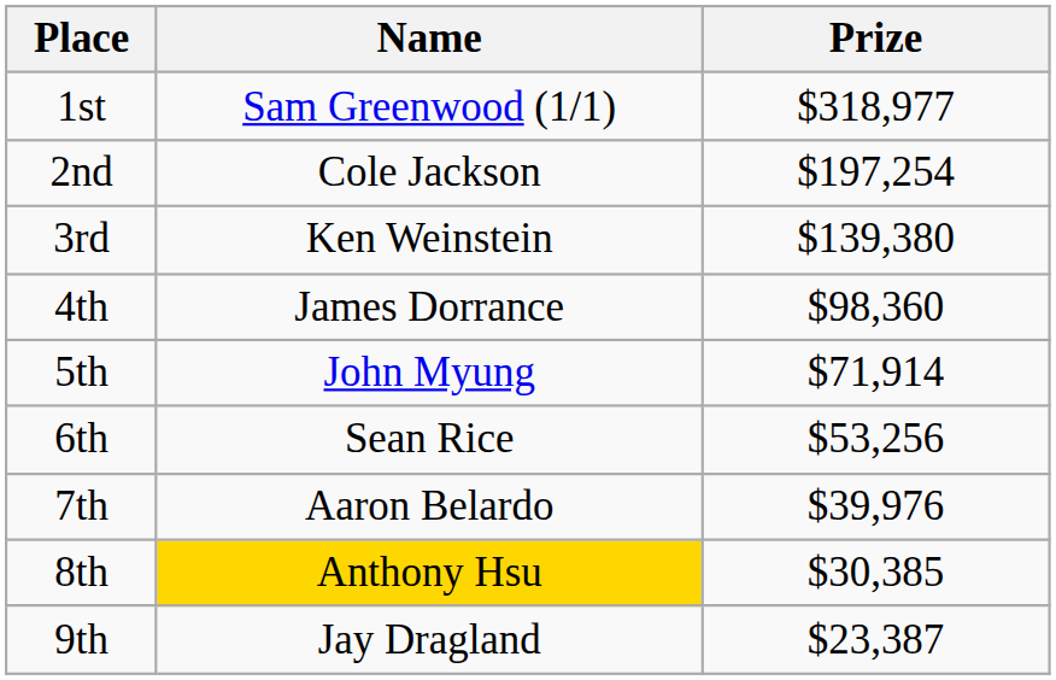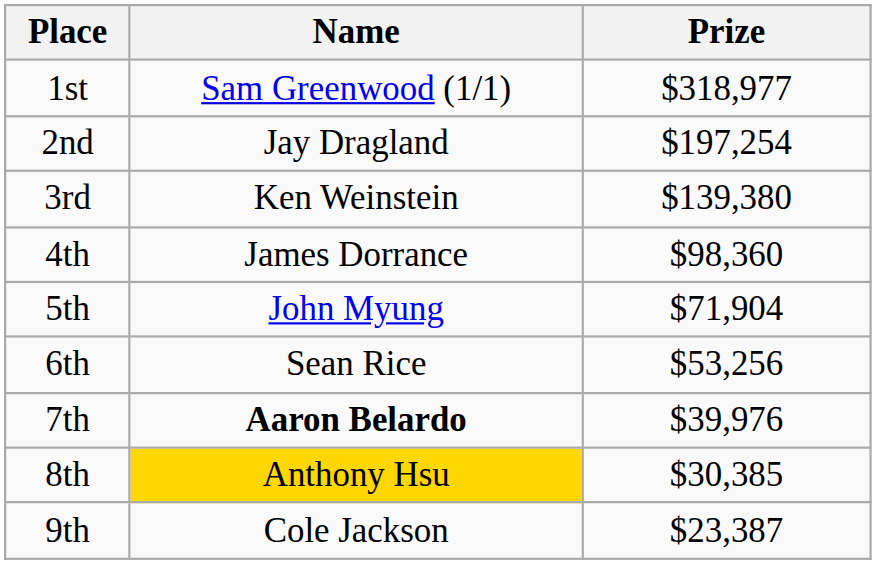 <table class="wikitable">
 <tr>
 <th width="50">Place</th>
 <th width="200">Name</th>
 <th width="125">Prize</th>
 </tr>
 <tr>
 <td align = "center">1st</td>
 <td align = "center"><a href='#'>Sam Greenwood</a> (1/1)</td>
 <td align = "center">$318,977</td>
 </tr>
 <tr>
 <td align = "center">2nd</td>
-<td align = "center">Cole Jackson</td>
+<td align = "center">Jay Dragland</td>
 <td align = "center">$197,254</td>
 </tr>
 <tr>
 <td align = "center">3rd</td>
 <td align = "center">Ken Weinstein</td>
 <td align = "center">$139,380</td>
 </tr>
 <tr>
 <td align = "center">4th</td>
 <td align = "center">James Dorrance</td>
 <td align = "center">$98,360</td>
 </tr>
 <tr>
 <td align = "center">5th</td>
 <td align = "center"><a href='#'>John Myung</a></td>
-<td align = "center">$71,914</td>
+<td align = "center">$71,904</td>
 </tr>
 <tr>
 <td align = "center">6th</td>
 <td align = "center">Sean Rice</td>
 <td align = "center">$53,256</td>
 </tr>
 <tr>
 <td align = "center">7th</td>
-<td align = "center">Aaron Belardo</td>
+<td align = "center"><strong>Aaron Belardo</strong></td>
 <td align = "center">$39,976</td>
 </tr>
 <tr>
 <td align = "center">8th</td>
 <td align = "center" style="background: gold;">Anthony Hsu</td>
 <td align = "center">$30,385</td>
 </tr>
 <tr>
 <td align = "center">9th</td>
-<td align = "center">Jay Dragland</td>
+<td align = "center">Cole Jackson</td>
 <td align = "center">$23,387</td>
 </tr>
 </table>
